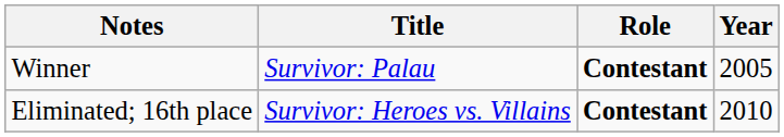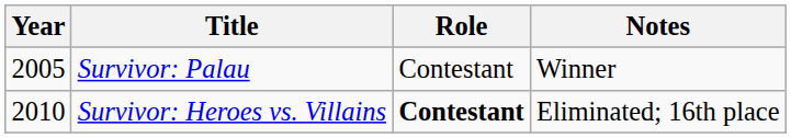 <table class="wikitable">
 <tr>
-<th>Notes</th>
+<th>Year</th>
 <th>Title</th>
 <th>Role</th>
-<th>Year</th>
+<th>Notes</th>
 </tr>
 <tr>
+<td>2005</td>
+<td><em><a href='#'>Survivor: Palau</a></em></td>
+<td>Contestant</td>
 <td>Winner</td>
-<td><em><a href='#'>Survivor: Palau</a></em></td>
-<td><strong>Contestant</strong></td>
-<td>2005</td>
 </tr>
 <tr>
-<td>Eliminated; 16th place</td>
+<td>2010</td>
 <td><em><a href='#'>Survivor: Heroes vs. Villains</a></em></td>
 <td><strong>Contestant</strong></td>
-<td>2010</td>
+<td>Eliminated; 16th place</td>
 </tr>
 </table>
